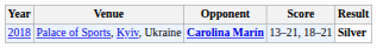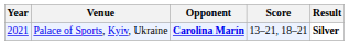 <table class="sortable wikitable" style="font-size: 90%;">
 <tr>
 <th>Year</th>
 <th>Venue</th>
 <th>Opponent</th>
 <th>Score</th>
 <th>Result</th>
 </tr>
 <tr style="background:#ECF2FF">
-<td align="center"><a href='#'>2018</a></td>
+<td align="center"><a href='#'>2021</a></td>
 <td align="left"><a href='#'>Palace of Sports</a>, <a href='#'>Kyiv</a>, Ukraine</td>
 <td align="left"><strong> <a href='#'>Carolina Marín</a></strong></td>
 <td align="left">13–21, 18–21</td>
 <td style="text-align:left; background:white"> <strong>Silver</strong></td>
 </tr>
 </table>
